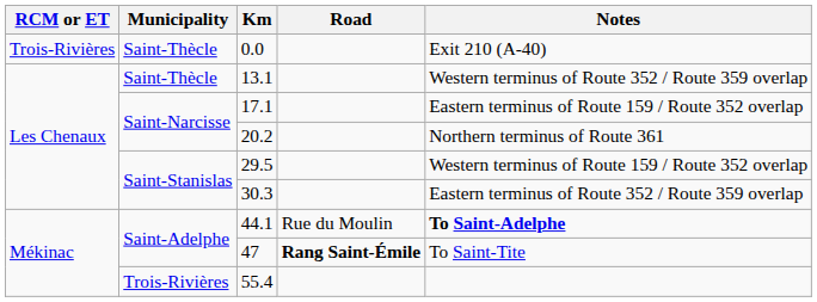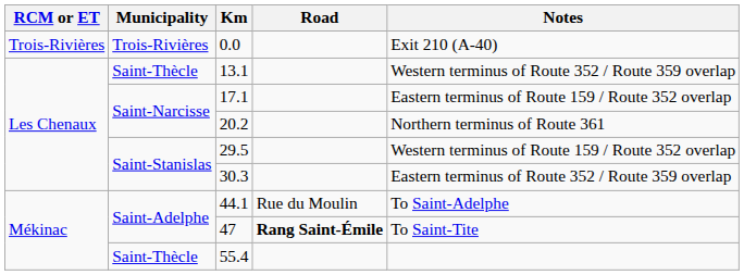 <table class=wikitable>
 <tr>
 <th><a href='#'>RCM</a> or <a href='#'>ET</a></th>
 <th>Municipality</th>
 <th>Km</th>
 <th>Road</th>
 <th>Notes</th>
 </tr>
 <tr>
 <td><a href='#'>Trois-Rivières</a></td>
-<td><a href='#'>Saint-Thècle</a></td>
+<td><a href='#'>Trois-Rivières</a></td>
 <td>0.0</td>
 <td></td>
 <td>Exit 210 (A-40)</td>
 </tr>
 <tr>
 <td rowspan="5"><a href='#'>Les Chenaux</a></td>
 <td><a href='#'>Saint-Thècle</a></td>
 <td>13.1</td>
 <td></td>
 <td>Western terminus of Route 352 / Route 359 overlap</td>
 </tr>
 <tr>
 <td rowspan="2"><a href='#'>Saint-Narcisse</a></td>
 <td>17.1</td>
 <td></td>
 <td>Eastern terminus of Route 159 / Route 352 overlap</td>
 </tr>
 <tr>
 <td>20.2</td>
 <td></td>
 <td>Northern terminus of Route 361</td>
 </tr>
 <tr>
 <td rowspan="2"><a href='#'>Saint-Stanislas</a></td>
 <td>29.5</td>
 <td></td>
 <td>Western terminus of Route 159 / Route 352 overlap</td>
 </tr>
 <tr>
 <td>30.3</td>
 <td></td>
 <td>Eastern terminus of Route 352 / Route 359 overlap</td>
 </tr>
 <tr>
 <td rowspan="3"><a href='#'>Mékinac</a></td>
 <td rowspan="2"><a href='#'>Saint-Adelphe</a></td>
 <td>44.1</td>
 <td>Rue du Moulin</td>
-<td><strong>To <a href='#'>Saint-Adelphe</a></strong></td>
+<td>To <a href='#'>Saint-Adelphe</a></td>
 </tr>
 <tr>
 <td>47</td>
 <td><strong>Rang Saint-Émile</strong></td>
 <td>To <a href='#'>Saint-Tite</a></td>
 </tr>
 <tr>
-<td><a href='#'>Trois-Rivières</a></td>
+<td><a href='#'>Saint-Thècle</a></td>
 <td>55.4</td>
 <td></td>
 <td></td>
 </tr>
 </table>
